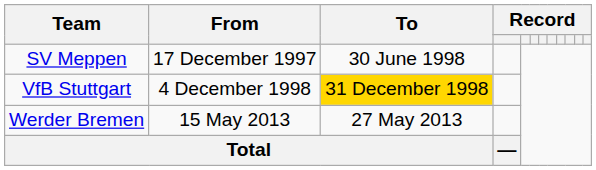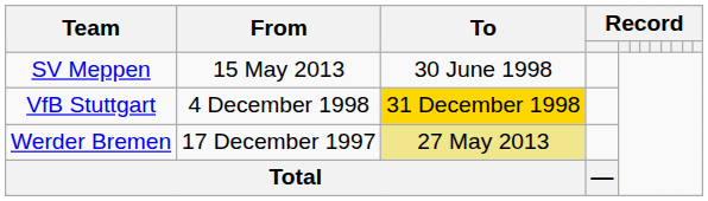 <table class="wikitable" style="text-align: center">
 <tr>
 <th rowspan="2">Team</th>
 <th rowspan="2">From</th>
 <th rowspan="2">To</th>
 <th colspan="9">Record</th>
 </tr>
 <tr>
 <th></th>
 <th></th>
 <th></th>
 <th></th>
 <th></th>
 <th></th>
 <th></th>
 <th></th>
 <th></th>
 </tr>
 <tr>
 <td><a href='#'>SV Meppen</a></td>
-<td>17 December 1997</td>
+<td>15 May 2013</td>
 <td>30 June 1998<br></td>
 <td></td>
 </tr>
 <tr>
 <td><a href='#'>VfB Stuttgart</a></td>
 <td>4 December 1998</td>
 <td style="background: gold;">31 December 1998<br></td>
 <td></td>
 </tr>
 <tr>
 <td><a href='#'>Werder Bremen</a></td>
-<td>15 May 2013</td>
-<td>27 May 2013<br></td>
+<td>17 December 1997</td>
+<td style="background: khaki;">27 May 2013<br></td>
 <td></td>
 </tr>
 <tr>
 <th colspan="3">Total<br></th>
 <th>—</th>
 </tr>
 </table>
